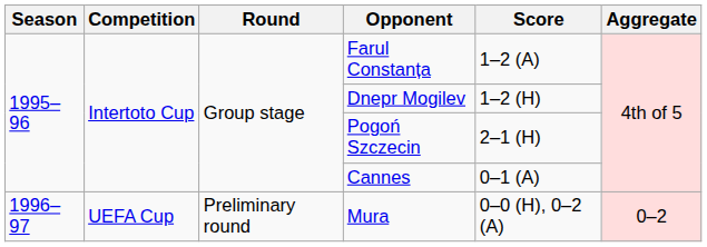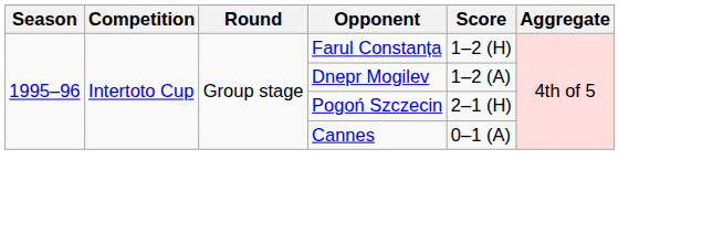 <table class="wikitable">
 <tr>
 <th>Season</th>
 <th>Competition</th>
 <th>Round</th>
 <th>Opponent</th>
 <th>Score</th>
 <th>Aggregate</th>
 </tr>
 <tr>
 <td rowspan="4"><a href='#'>1995–96</a></td>
 <td rowspan="4"><a href='#'>Intertoto Cup</a></td>
 <td rowspan="4">Group stage</td>
 <td> <a href='#'>Farul Constanța</a></td>
-<td>1–2 (A)</td>
+<td>1–2 (H)</td>
 <td rowspan="4" align="center" bgcolor="#FFDDDD">4th of 5</td>
 </tr>
 <tr>
 <td> <a href='#'>Dnepr Mogilev</a></td>
-<td>1–2 (H)</td>
+<td>1–2 (A)</td>
 </tr>
 <tr>
 <td> <a href='#'>Pogoń Szczecin</a></td>
 <td>2–1 (H)</td>
 </tr>
 <tr>
 <td> <a href='#'>Cannes</a></td>
 <td>0–1 (A)</td>
 </tr>
-<tr>
-<td><a href='#'>1996–97</a></td>
-<td><a href='#'>UEFA Cup</a></td>
-<td>Preliminary round</td>
-<td> <a href='#'>Mura</a></td>
-<td>0–0 (H), 0–2 (A)</td>
-<td align="center" bgcolor="#FFDDDD">0–2</td>
-</tr>
 </table>
